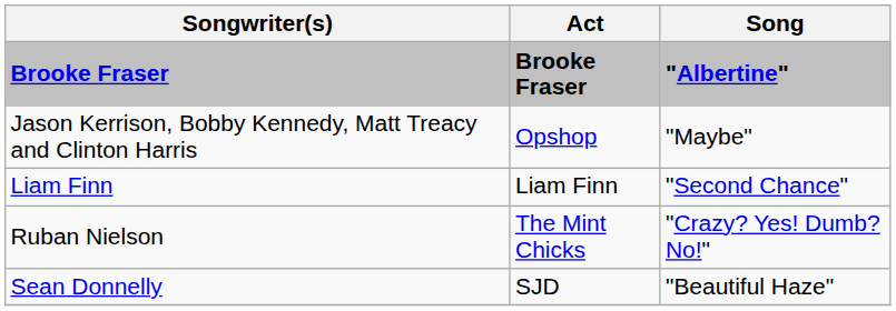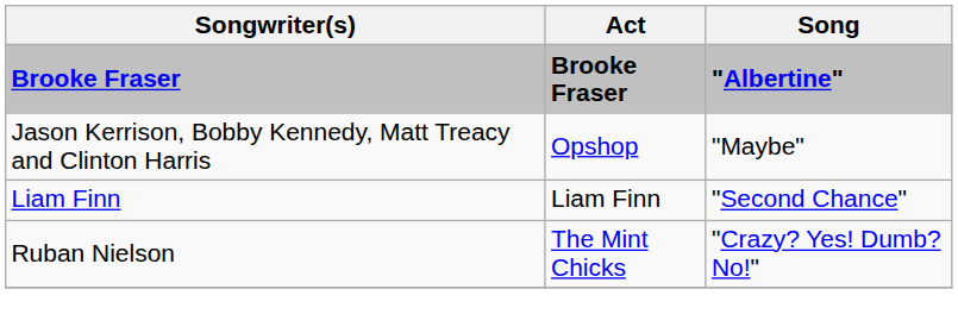 <table class="wikitable">
 <tr>
 <th>Songwriter(s)</th>
 <th>Act</th>
 <th>Song</th>
 </tr>
 <tr bgcolor="silver">
 <td><strong><a href='#'>Brooke Fraser</a></strong></td>
 <td><strong>Brooke Fraser</strong></td>
 <td><strong>"<a href='#'>Albertine</a>"</strong></td>
 </tr>
 <tr>
 <td>Jason Kerrison, Bobby Kennedy, Matt Treacy and Clinton Harris</td>
 <td><a href='#'>Opshop</a></td>
 <td>"Maybe"</td>
 </tr>
 <tr>
 <td><a href='#'>Liam Finn</a></td>
 <td>Liam Finn</td>
 <td>"<a href='#'>Second Chance</a>"</td>
 </tr>
 <tr>
 <td>Ruban Nielson</td>
 <td><a href='#'>The Mint Chicks</a></td>
 <td>"<a href='#'>Crazy? Yes! Dumb? No!</a>"</td>
 </tr>
 <tr>
-<td><a href='#'>Sean Donnelly</a></td>
-<td>SJD</td>
-<td>"Beautiful Haze"</td>
-</tr>
-<tr>
 </tr>
 </table>
